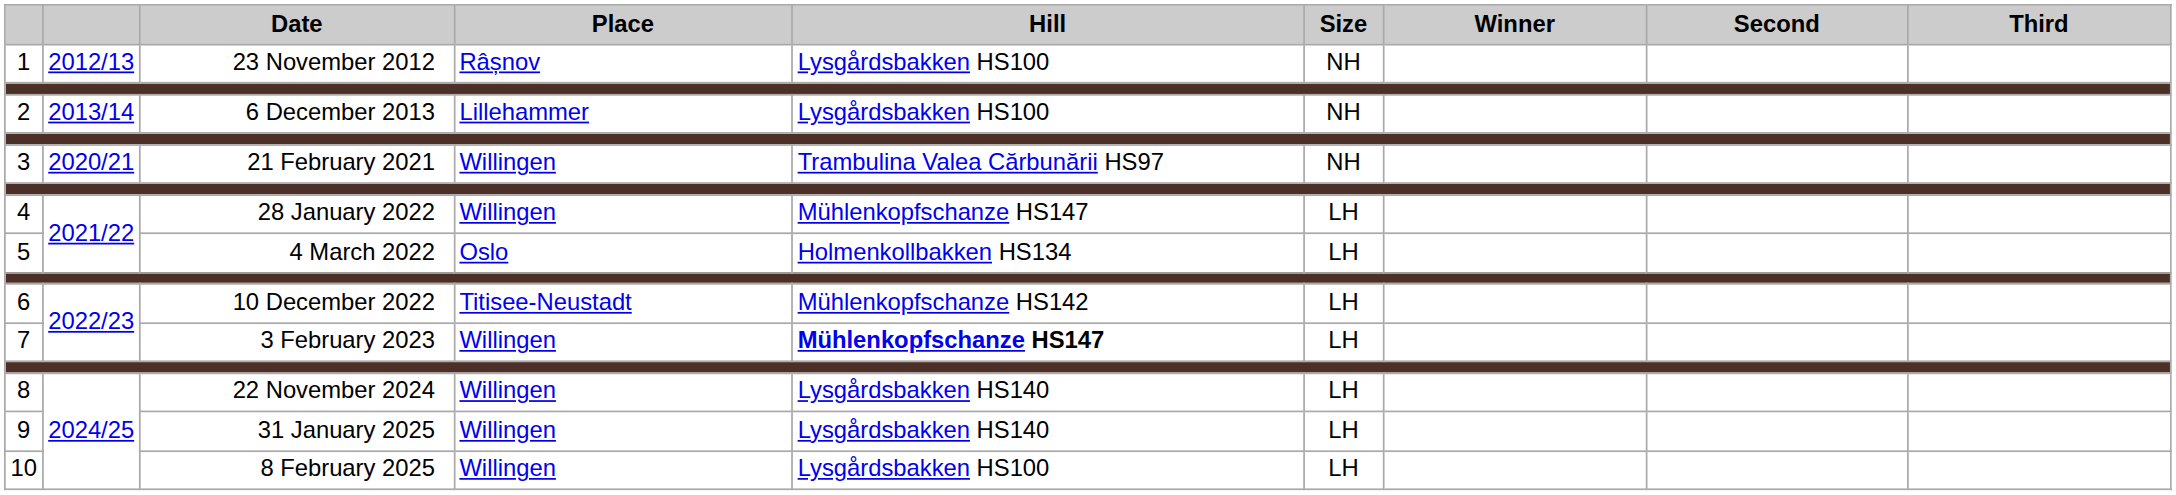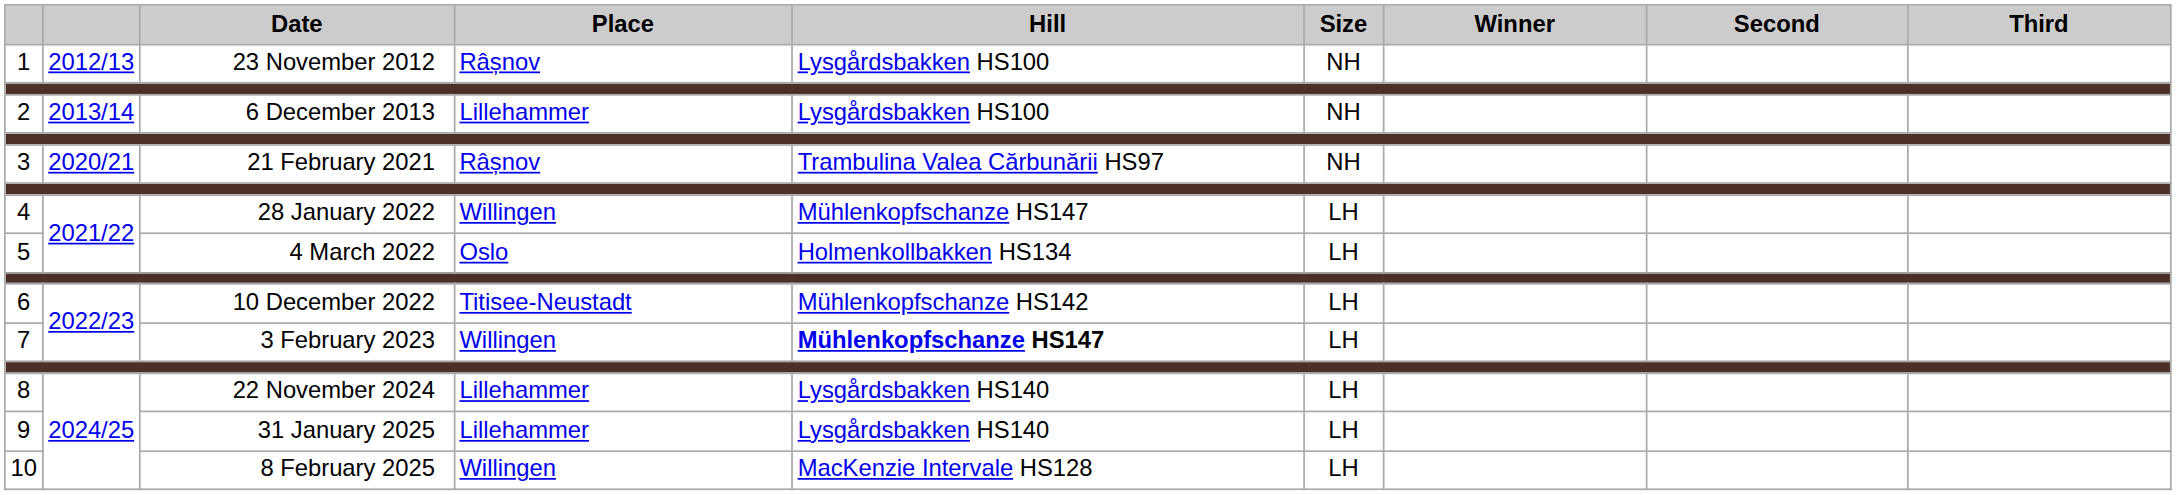 <table class="wikitable plainrowheaders" style="background:#fff; font-size:86%; line-height:16px; border:grey solid 1px; border-collapse:collapse;">
 <tr style="background:#ccc; text-align:center;">
 <th scope="col" style="background:#ccc; width=20 px;"></th>
 <th scope="col" style="background:#ccc; width=25 px;"></th>
 <th scope="col" style="background:#ccc; width:175px;">Date</th>
 <th scope="col" style="background:#ccc; width:189px;">Place</th>
 <th scope="col" style="background:#ccc; width:289px;">Hill</th>
 <th scope="col" style="background:#ccc; width:40px;">Size</th>
 <th scope="col" style="background:#ccc; width:145px;">Winner</th>
 <th scope="col" style="background:#ccc; width:145px;">Second</th>
 <th scope="col" style="background:#ccc; width:145px;">Third</th>
 </tr>
 <tr>
 <td align=center>1</td>
 <td align=center><a href='#'>2012/13</a></td>
 <td align=right>23 November 2012  </td>
 <td> <a href='#'>Râșnov</a></td>
 <td><a href='#'>Lysgårdsbakken</a> HS100</td>
 <td align=center>NH</td>
 <td></td>
 <td></td>
 <td></td>
 </tr>
 <tr bgcolor=#4C2F27>
 <td colspan=9></td>
 </tr>
 <tr>
 <td align=center>2</td>
 <td align=center><a href='#'>2013/14</a></td>
 <td align=right>6 December 2013  </td>
 <td> <a href='#'>Lillehammer</a></td>
 <td><a href='#'>Lysgårdsbakken</a> HS100</td>
 <td align=center>NH</td>
 <td></td>
 <td></td>
 <td></td>
 </tr>
 <tr bgcolor=#4C2F27>
 <td colspan=9></td>
 </tr>
 <tr>
 <td align=center>3</td>
 <td align=center><a href='#'>2020/21</a></td>
 <td align=right>21 February 2021  </td>
-<td> <a href='#'>Willingen</a></td>
+<td> <a href='#'>Râșnov</a></td>
 <td><a href='#'>Trambulina Valea Cărbunării</a> HS97</td>
 <td align=center>NH</td>
 <td></td>
 <td></td>
 <td></td>
 </tr>
 <tr bgcolor=#4C2F27>
 <td colspan=9></td>
 </tr>
 <tr>
 <td align=center>4</td>
 <td align=center rowspan=2><a href='#'>2021/22</a></td>
 <td align=right>28 January 2022  </td>
 <td> <a href='#'>Willingen</a></td>
 <td><a href='#'>Mühlenkopfschanze</a> HS147</td>
 <td align=center>LH</td>
 <td></td>
 <td></td>
 <td></td>
 </tr>
 <tr>
 <td align=center>5</td>
 <td align=right>4 March 2022  </td>
 <td> <a href='#'>Oslo</a></td>
 <td><a href='#'>Holmenkollbakken</a> HS134</td>
 <td align=center>LH</td>
 <td></td>
 <td></td>
 <td></td>
 </tr>
 <tr bgcolor=#4C2F27>
 <td colspan=9></td>
 </tr>
 <tr>
 <td align=center>6</td>
 <td align=center rowspan=2><a href='#'>2022/23</a></td>
 <td align=right>10 December 2022  </td>
 <td> <a href='#'>Titisee-Neustadt</a></td>
 <td><a href='#'>Mühlenkopfschanze</a> HS142</td>
 <td align=center>LH</td>
 <td></td>
 <td></td>
 <td></td>
 </tr>
 <tr>
 <td align=center>7</td>
 <td align=right>3 February 2023  </td>
 <td> <a href='#'>Willingen</a></td>
 <td><strong><a href='#'>Mühlenkopfschanze</a> HS147</strong></td>
 <td align=center>LH</td>
 <td></td>
 <td></td>
 <td></td>
 </tr>
 <tr bgcolor=#4C2F27>
 <td colspan=9></td>
 </tr>
 <tr>
 <td align=center>8</td>
 <td align=center rowspan=3><a href='#'>2024/25</a></td>
 <td align=right>22 November 2024  </td>
-<td> <a href='#'>Willingen</a></td>
+<td> <a href='#'>Lillehammer</a></td>
 <td><a href='#'>Lysgårdsbakken</a> HS140</td>
 <td align=center>LH</td>
 <td></td>
 <td></td>
 <td></td>
 </tr>
 <tr>
 <td align=center>9</td>
 <td align=right>31 January 2025  </td>
-<td> <a href='#'>Willingen</a></td>
+<td> <a href='#'>Lillehammer</a></td>
 <td><a href='#'>Lysgårdsbakken</a> HS140</td>
 <td align=center>LH</td>
 <td></td>
 <td></td>
 <td></td>
 </tr>
 <tr>
 <td align=center>10</td>
 <td align=right>8 February 2025  </td>
 <td> <a href='#'>Willingen</a></td>
-<td><a href='#'>Lysgårdsbakken</a> HS100</td>
+<td><a href='#'>MacKenzie Intervale</a> HS128</td>
 <td align=center>LH</td>
 <td></td>
 <td></td>
 <td></td>
 </tr>
 </table>
